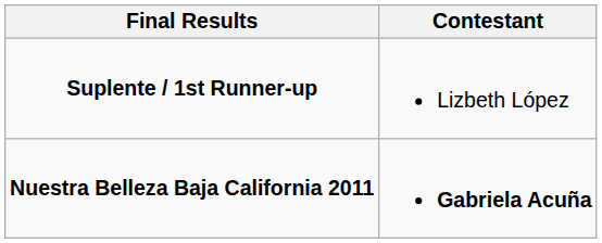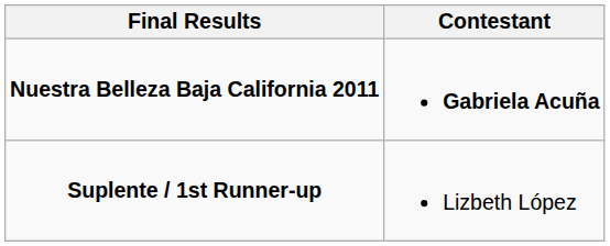 <table class="wikitable">
 <tr>
 <th>Final Results</th>
 <th>Contestant</th>
 </tr>
 <tr>
+<td align="center"><strong>Nuestra Belleza Baja California 2011</strong></td>
+<td><br><ul><li><strong>Gabriela Acuña</strong></li></ul></td>
+</tr>
+<tr>
 <td align="center"><strong>Suplente / 1st Runner-up</strong></td>
 <td><br><ul><li>Lizbeth López</li></ul></td>
 </tr>
-<tr>
-<td align="center"><strong>Nuestra Belleza Baja California 2011</strong></td>
-<td><br><ul><li><strong>Gabriela Acuña</strong></li></ul></td>
-</tr>
 </table>
